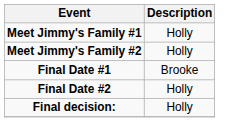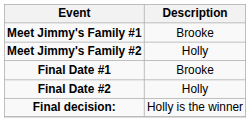 <table class="wikitable sortable" style="text-align:center;">
 <tr>
 <th>Event</th>
 <th>Description</th>
 </tr>
 <tr>
 <td><strong>Meet Jimmy's Family #1</strong></td>
-<td>Holly</td>
+<td>Brooke</td>
 </tr>
 <tr>
 <td><strong>Meet Jimmy's Family #2</strong></td>
 <td>Holly</td>
 </tr>
 <tr>
 <td><strong>Final Date #1</strong></td>
 <td>Brooke</td>
 </tr>
 <tr>
 <td><strong>Final Date #2</strong></td>
 <td>Holly</td>
 </tr>
 <tr>
 <td><strong>Final decision:</strong></td>
-<td>Holly</td>
+<td>Holly is the winner</td>
 </tr>
 <tr>
 </tr>
 </table>
